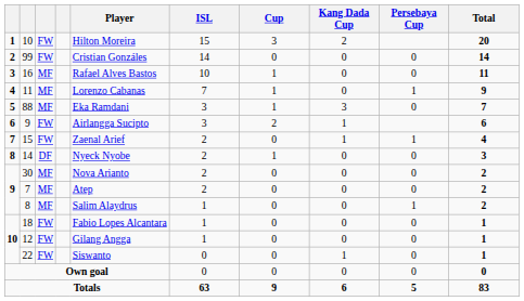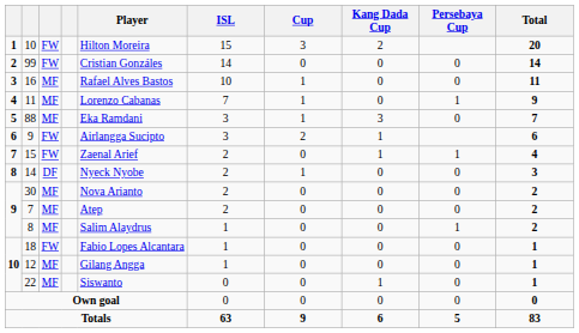 <table class="wikitable" style="text-align:center">
 <tr>
 <th width=15></th>
 <th width=15></th>
 <th width=15></th>
 <th width=15></th>
 <th width=145>Player</th>
 <th width=100><strong><a href='#'>ISL</a></strong></th>
 <th width=100><strong><a href='#'>Cup</a></strong></th>
 <th width=100><strong><a href='#'>Kang Dada Cup</a></strong></th>
 <th width=100><strong><a href='#'>Persebaya Cup</a></strong></th>
 <th width=100>Total</th>
 </tr>
 <tr>
 <td><strong>1</strong></td>
 <td>10</td>
 <td><a href='#'>FW</a></td>
 <td></td>
 <td align=left><a href='#'>Hilton Moreira</a></td>
 <td>15</td>
 <td>3</td>
 <td>2</td>
 <td></td>
 <td><strong>20</strong></td>
 </tr>
 <tr>
 <td><strong>2</strong></td>
 <td>99</td>
 <td><a href='#'>FW</a></td>
 <td></td>
 <td align=left><a href='#'>Cristian Gonzáles</a></td>
 <td>14</td>
 <td>0</td>
 <td>0</td>
 <td>0</td>
 <td><strong>14</strong></td>
 </tr>
 <tr>
 <td><strong>3</strong></td>
 <td>16</td>
 <td><a href='#'>MF</a></td>
 <td></td>
 <td align=left><a href='#'>Rafael Alves Bastos</a></td>
 <td>10</td>
 <td>1</td>
 <td>0</td>
 <td>0</td>
 <td><strong>11</strong></td>
 </tr>
 <tr>
 <td><strong>4</strong></td>
 <td>11</td>
 <td><a href='#'>MF</a></td>
 <td></td>
 <td align=left><a href='#'>Lorenzo Cabanas</a></td>
 <td>7</td>
 <td>1</td>
 <td>0</td>
 <td>1</td>
 <td><strong>9</strong></td>
 </tr>
 <tr>
 <td><strong>5</strong></td>
 <td>88</td>
 <td><a href='#'>MF</a></td>
 <td></td>
 <td align=left><a href='#'>Eka Ramdani</a></td>
 <td>3</td>
 <td>1</td>
 <td>3</td>
 <td>0</td>
 <td><strong>7</strong></td>
 </tr>
 <tr>
 <td><strong>6</strong></td>
 <td>9</td>
 <td><a href='#'>FW</a></td>
 <td></td>
 <td align=left><a href='#'>Airlangga Sucipto</a></td>
 <td>3</td>
 <td>2</td>
 <td>1</td>
 <td></td>
 <td><strong>6</strong></td>
 </tr>
 <tr>
 <td><strong>7</strong></td>
 <td>15</td>
 <td><a href='#'>FW</a></td>
 <td></td>
 <td align=left><a href='#'>Zaenal Arief</a></td>
 <td>2</td>
 <td>0</td>
 <td>1</td>
 <td>1</td>
 <td><strong>4</strong></td>
 </tr>
 <tr>
 <td><strong>8</strong></td>
 <td>14</td>
 <td><a href='#'>DF</a></td>
 <td></td>
 <td align=left><a href='#'>Nyeck Nyobe</a></td>
 <td>2</td>
 <td>1</td>
 <td>0</td>
 <td>0</td>
 <td><strong>3</strong></td>
 </tr>
 <tr>
 <td rowspan=3><strong>9</strong></td>
 <td>30</td>
 <td><a href='#'>MF</a></td>
 <td></td>
 <td align=left><a href='#'>Nova Arianto</a></td>
 <td>2</td>
 <td>0</td>
 <td>0</td>
 <td>0</td>
 <td><strong>2</strong></td>
 </tr>
 <tr>
 <td>7</td>
 <td><a href='#'>MF</a></td>
 <td></td>
 <td align=left><a href='#'>Atep</a></td>
 <td>2</td>
 <td>0</td>
 <td>0</td>
 <td>0</td>
 <td><strong>2</strong></td>
 </tr>
 <tr>
 <td>8</td>
 <td><a href='#'>MF</a></td>
 <td></td>
 <td align=left><a href='#'>Salim Alaydrus</a></td>
 <td>1</td>
 <td>0</td>
 <td>0</td>
 <td>1</td>
 <td><strong>2</strong></td>
 </tr>
 <tr>
 <td rowspan=3><strong>10</strong></td>
 <td>18</td>
 <td><a href='#'>FW</a></td>
 <td></td>
 <td align=left><a href='#'>Fabio Lopes Alcantara</a></td>
 <td>1</td>
 <td>0</td>
 <td>0</td>
 <td>0</td>
 <td><strong>1</strong></td>
 </tr>
 <tr>
 <td>12</td>
-<td><a href='#'>FW</a></td>
+<td><a href='#'>MF</a></td>
 <td></td>
 <td align=left><a href='#'>Gilang Angga</a></td>
 <td>1</td>
 <td>0</td>
 <td>0</td>
 <td>0</td>
 <td><strong>1</strong></td>
 </tr>
 <tr>
 <td>22</td>
-<td><a href='#'>FW</a></td>
+<td><a href='#'>MF</a></td>
 <td></td>
 <td align=left><a href='#'>Siswanto</a></td>
 <td>0</td>
 <td>0</td>
 <td>1</td>
 <td>0</td>
 <td><strong>1</strong></td>
 </tr>
 <tr>
 <td colspan=5><strong>Own goal</strong></td>
 <td>0</td>
 <td>0</td>
 <td>0</td>
 <td>0</td>
 <td><strong>0</strong></td>
 </tr>
 <tr>
 <td colspan=5><strong>Totals</strong></td>
 <td><strong>63</strong></td>
 <td><strong>9</strong></td>
 <td><strong>6</strong></td>
 <td><strong>5</strong></td>
 <td><strong>83</strong></td>
 </tr>
 </table>
